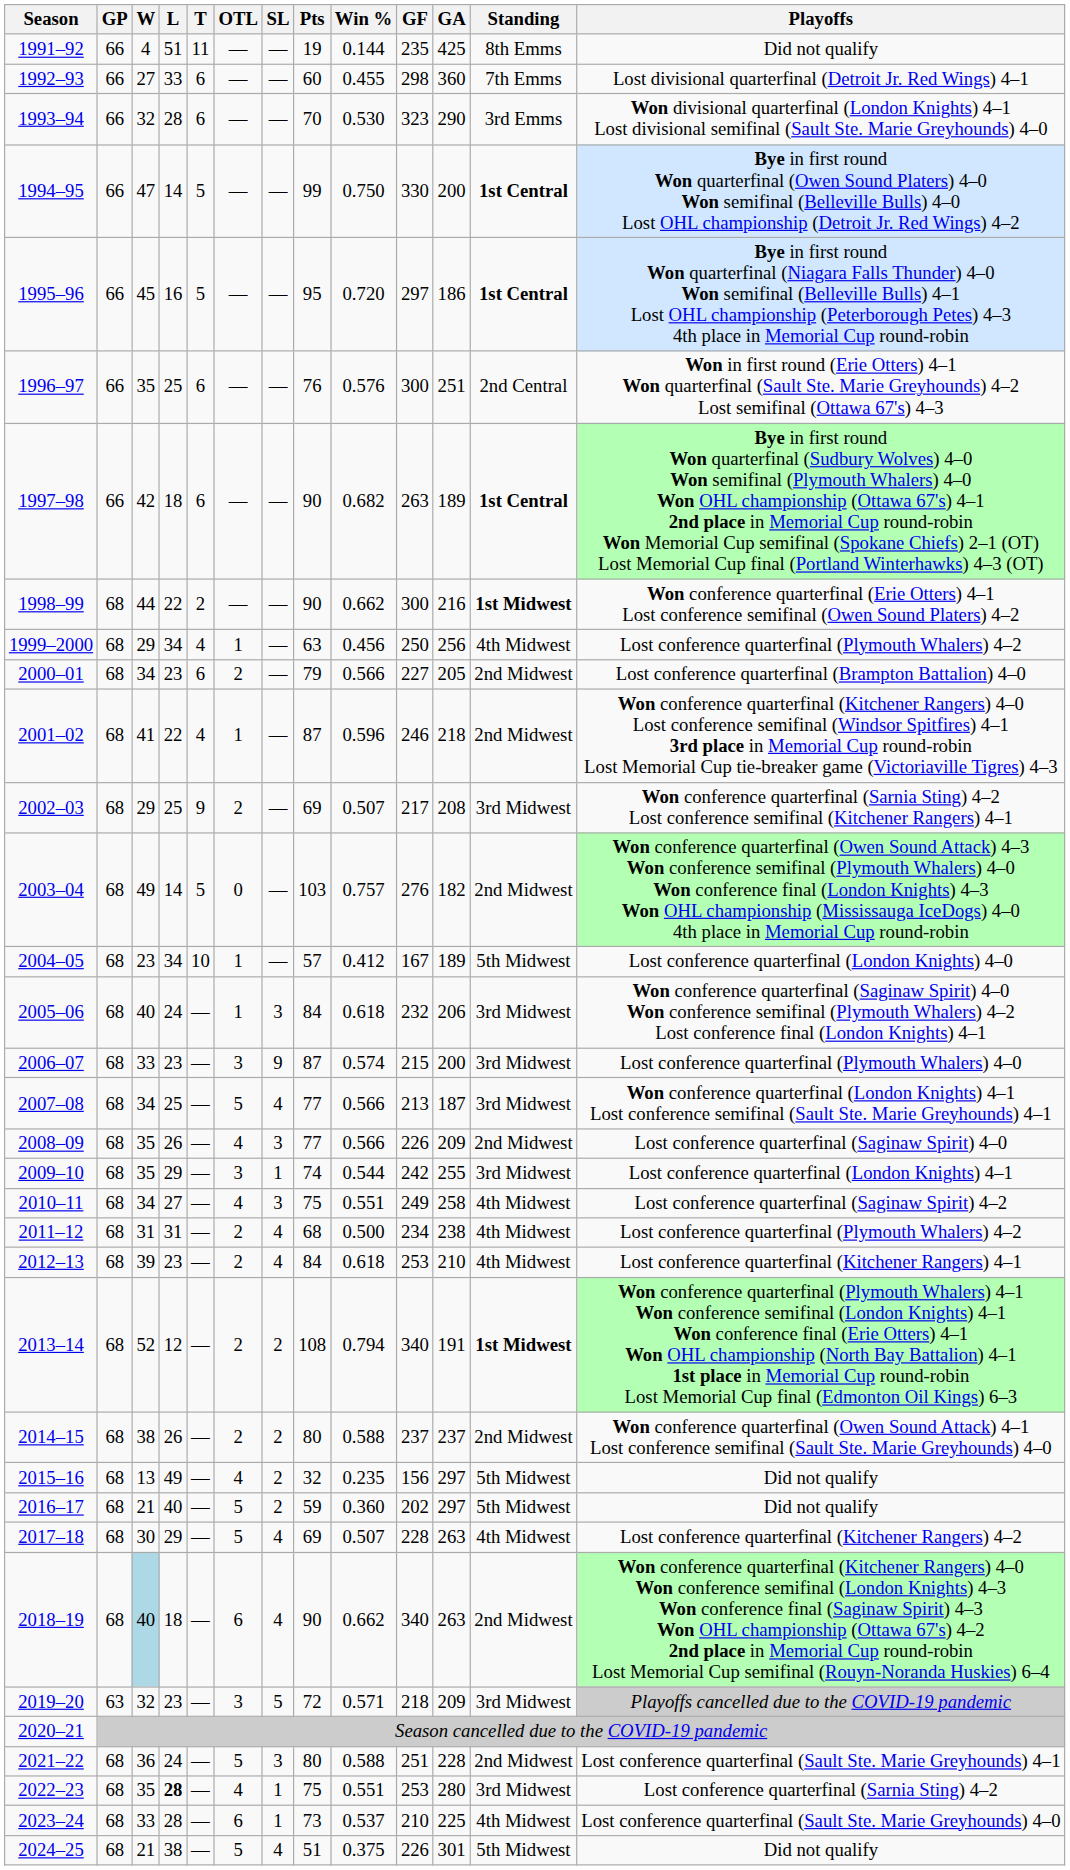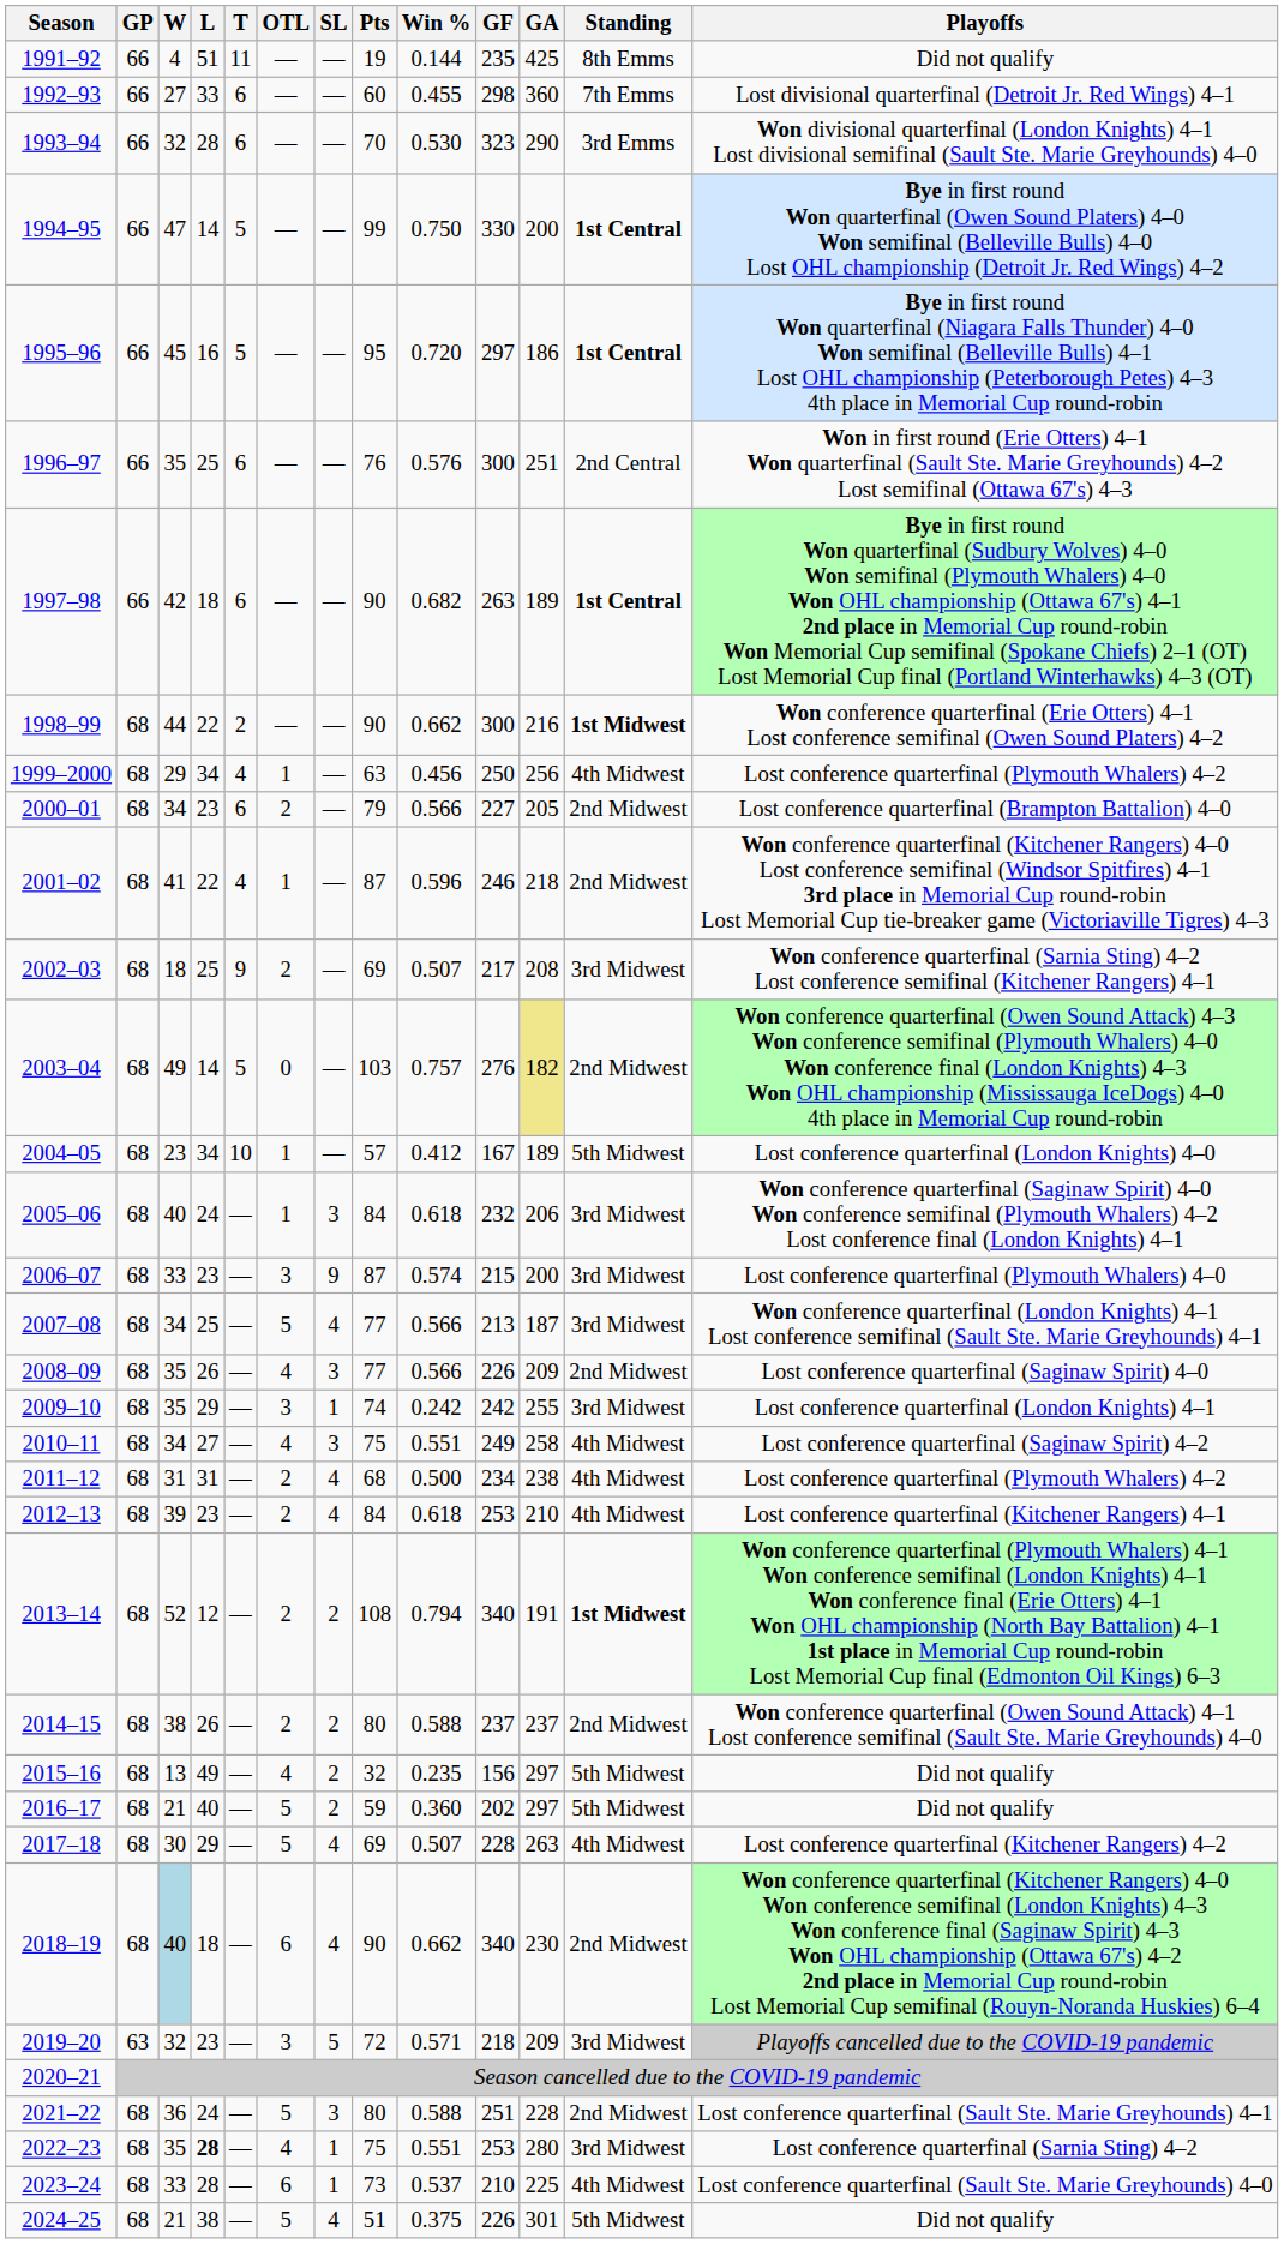 <table class="wikitable" style="text-align:center">
 <tr>
 <th>Season</th>
 <th>GP</th>
 <th>W</th>
 <th>L</th>
 <th>T</th>
 <th>OTL</th>
 <th>SL</th>
 <th>Pts</th>
 <th>Win %</th>
 <th>GF</th>
 <th>GA</th>
 <th>Standing</th>
 <th>Playoffs</th>
 </tr>
 <tr>
 <td><a href='#'>1991–92</a></td>
 <td>66</td>
 <td>4</td>
 <td>51</td>
 <td>11</td>
 <td>—</td>
 <td>—</td>
 <td>19</td>
 <td>0.144</td>
 <td>235</td>
 <td>425</td>
 <td>8th Emms</td>
 <td>Did not qualify</td>
 </tr>
 <tr>
 <td><a href='#'>1992–93</a></td>
 <td>66</td>
 <td>27</td>
 <td>33</td>
 <td>6</td>
 <td>—</td>
 <td>—</td>
 <td>60</td>
 <td>0.455</td>
 <td>298</td>
 <td>360</td>
 <td>7th Emms</td>
 <td>Lost divisional quarterfinal (<a href='#'>Detroit Jr. Red Wings</a>) 4–1</td>
 </tr>
 <tr>
 <td><a href='#'>1993–94</a></td>
 <td>66</td>
 <td>32</td>
 <td>28</td>
 <td>6</td>
 <td>—</td>
 <td>—</td>
 <td>70</td>
 <td>0.530</td>
 <td>323</td>
 <td>290</td>
 <td>3rd Emms</td>
 <td><strong>Won</strong> divisional quarterfinal (<a href='#'>London Knights</a>) 4–1 <br> Lost divisional semifinal (<a href='#'>Sault Ste. Marie Greyhounds</a>) 4–0</td>
 </tr>
 <tr>
 <td><a href='#'>1994–95</a></td>
 <td>66</td>
 <td>47</td>
 <td>14</td>
 <td>5</td>
 <td>—</td>
 <td>—</td>
 <td>99</td>
 <td>0.750</td>
 <td>330</td>
 <td>200</td>
 <td><strong>1st Central</strong></td>
 <td bgcolor="#D0E7FF"><strong>Bye</strong> in first round <br> <strong>Won</strong> quarterfinal (<a href='#'>Owen Sound Platers</a>) 4–0 <br> <strong>Won</strong> semifinal (<a href='#'>Belleville Bulls</a>) 4–0 <br> Lost <a href='#'>OHL championship</a> (<a href='#'>Detroit Jr. Red Wings</a>) 4–2</td>
 </tr>
 <tr>
 <td><a href='#'>1995–96</a></td>
 <td>66</td>
 <td>45</td>
 <td>16</td>
 <td>5</td>
 <td>—</td>
 <td>—</td>
 <td>95</td>
 <td>0.720</td>
 <td>297</td>
 <td>186</td>
 <td><strong>1st Central</strong></td>
 <td bgcolor="#D0E7FF"><strong>Bye</strong> in first round <br> <strong>Won</strong> quarterfinal (<a href='#'>Niagara Falls Thunder</a>) 4–0 <br> <strong>Won</strong> semifinal (<a href='#'>Belleville Bulls</a>) 4–1 <br> Lost <a href='#'>OHL championship</a> (<a href='#'>Peterborough Petes</a>) 4–3 <br> 4th place in <a href='#'>Memorial Cup</a> round-robin</td>
 </tr>
 <tr>
 <td><a href='#'>1996–97</a></td>
 <td>66</td>
 <td>35</td>
 <td>25</td>
 <td>6</td>
 <td>—</td>
 <td>—</td>
 <td>76</td>
 <td>0.576</td>
 <td>300</td>
 <td>251</td>
 <td>2nd Central</td>
 <td><strong>Won</strong> in first round (<a href='#'>Erie Otters</a>) 4–1 <br> <strong>Won</strong> quarterfinal (<a href='#'>Sault Ste. Marie Greyhounds</a>) 4–2 <br> Lost semifinal (<a href='#'>Ottawa 67's</a>) 4–3</td>
 </tr>
 <tr>
 <td><a href='#'>1997–98</a></td>
 <td>66</td>
 <td>42</td>
 <td>18</td>
 <td>6</td>
 <td>—</td>
 <td>—</td>
 <td>90</td>
 <td>0.682</td>
 <td>263</td>
 <td>189</td>
 <td><strong>1st Central</strong></td>
 <td bgcolor="#B3FFB3"><strong>Bye</strong> in first round <br> <strong>Won</strong> quarterfinal (<a href='#'>Sudbury Wolves</a>) 4–0 <br> <strong>Won</strong> semifinal (<a href='#'>Plymouth Whalers</a>) 4–0 <br> <strong>Won</strong> <a href='#'>OHL championship</a> (<a href='#'>Ottawa 67's</a>) 4–1 <br> <strong>2nd place</strong> in <a href='#'>Memorial Cup</a> round-robin <br> <strong>Won</strong> Memorial Cup semifinal (<a href='#'>Spokane Chiefs</a>) 2–1 (OT) <br> Lost Memorial Cup final (<a href='#'>Portland Winterhawks</a>) 4–3 (OT)</td>
 </tr>
 <tr>
 <td><a href='#'>1998–99</a></td>
 <td>68</td>
 <td>44</td>
 <td>22</td>
 <td>2</td>
 <td>—</td>
 <td>—</td>
 <td>90</td>
 <td>0.662</td>
 <td>300</td>
 <td>216</td>
 <td><strong>1st Midwest</strong></td>
 <td><strong>Won</strong> conference quarterfinal (<a href='#'>Erie Otters</a>) 4–1 <br> Lost conference semifinal (<a href='#'>Owen Sound Platers</a>) 4–2</td>
 </tr>
 <tr>
 <td><a href='#'>1999–2000</a></td>
 <td>68</td>
 <td>29</td>
 <td>34</td>
 <td>4</td>
 <td>1</td>
 <td>—</td>
 <td>63</td>
 <td>0.456</td>
 <td>250</td>
 <td>256</td>
 <td>4th Midwest</td>
 <td>Lost conference quarterfinal (<a href='#'>Plymouth Whalers</a>) 4–2</td>
 </tr>
 <tr>
 <td><a href='#'>2000–01</a></td>
 <td>68</td>
 <td>34</td>
 <td>23</td>
 <td>6</td>
 <td>2</td>
 <td>—</td>
 <td>79</td>
 <td>0.566</td>
 <td>227</td>
 <td>205</td>
 <td>2nd Midwest</td>
 <td>Lost conference quarterfinal (<a href='#'>Brampton Battalion</a>) 4–0</td>
 </tr>
 <tr>
 <td><a href='#'>2001–02</a></td>
 <td>68</td>
 <td>41</td>
 <td>22</td>
 <td>4</td>
 <td>1</td>
 <td>—</td>
 <td>87</td>
 <td>0.596</td>
 <td>246</td>
 <td>218</td>
 <td>2nd Midwest</td>
 <td><strong>Won</strong> conference quarterfinal (<a href='#'>Kitchener Rangers</a>) 4–0 <br> Lost conference semifinal (<a href='#'>Windsor Spitfires</a>) 4–1 <br> <strong>3rd place</strong> in <a href='#'>Memorial Cup</a> round-robin <br> Lost Memorial Cup tie-breaker game (<a href='#'>Victoriaville Tigres</a>) 4–3</td>
 </tr>
 <tr>
 <td><a href='#'>2002–03</a></td>
 <td>68</td>
-<td>29</td>
+<td>18</td>
 <td>25</td>
 <td>9</td>
 <td>2</td>
 <td>—</td>
 <td>69</td>
 <td>0.507</td>
 <td>217</td>
 <td>208</td>
 <td>3rd Midwest</td>
 <td><strong>Won</strong> conference quarterfinal (<a href='#'>Sarnia Sting</a>) 4–2 <br> Lost conference semifinal (<a href='#'>Kitchener Rangers</a>) 4–1</td>
 </tr>
 <tr>
 <td><a href='#'>2003–04</a></td>
 <td>68</td>
 <td>49</td>
 <td>14</td>
 <td>5</td>
 <td>0</td>
 <td>—</td>
 <td>103</td>
 <td>0.757</td>
 <td>276</td>
-<td>182</td>
+<td style="background: khaki;">182</td>
 <td>2nd Midwest</td>
 <td bgcolor="#B3FFB3"><strong>Won</strong> conference quarterfinal (<a href='#'>Owen Sound Attack</a>) 4–3 <br> <strong>Won</strong> conference semifinal (<a href='#'>Plymouth Whalers</a>) 4–0 <br> <strong>Won</strong> conference final (<a href='#'>London Knights</a>) 4–3 <br> <strong>Won</strong> <a href='#'>OHL championship</a> (<a href='#'>Mississauga IceDogs</a>) 4–0 <br> 4th place in <a href='#'>Memorial Cup</a> round-robin</td>
 </tr>
 <tr>
 <td><a href='#'>2004–05</a></td>
 <td>68</td>
 <td>23</td>
 <td>34</td>
 <td>10</td>
 <td>1</td>
 <td>—</td>
 <td>57</td>
 <td>0.412</td>
 <td>167</td>
 <td>189</td>
 <td>5th Midwest</td>
 <td>Lost conference quarterfinal (<a href='#'>London Knights</a>) 4–0</td>
 </tr>
 <tr>
 <td><a href='#'>2005–06</a></td>
 <td>68</td>
 <td>40</td>
 <td>24</td>
 <td>—</td>
 <td>1</td>
 <td>3</td>
 <td>84</td>
 <td>0.618</td>
 <td>232</td>
 <td>206</td>
 <td>3rd Midwest</td>
 <td><strong>Won</strong> conference quarterfinal (<a href='#'>Saginaw Spirit</a>) 4–0 <br> <strong>Won</strong> conference semifinal (<a href='#'>Plymouth Whalers</a>) 4–2 <br> Lost conference final (<a href='#'>London Knights</a>) 4–1</td>
 </tr>
 <tr>
 <td><a href='#'>2006–07</a></td>
 <td>68</td>
 <td>33</td>
 <td>23</td>
 <td>—</td>
 <td>3</td>
 <td>9</td>
 <td>87</td>
 <td>0.574</td>
 <td>215</td>
 <td>200</td>
 <td>3rd Midwest</td>
 <td>Lost conference quarterfinal (<a href='#'>Plymouth Whalers</a>) 4–0</td>
 </tr>
 <tr>
 <td><a href='#'>2007–08</a></td>
 <td>68</td>
 <td>34</td>
 <td>25</td>
 <td>—</td>
 <td>5</td>
 <td>4</td>
 <td>77</td>
 <td>0.566</td>
 <td>213</td>
 <td>187</td>
 <td>3rd Midwest</td>
 <td><strong>Won</strong> conference quarterfinal (<a href='#'>London Knights</a>) 4–1 <br> Lost conference semifinal (<a href='#'>Sault Ste. Marie Greyhounds</a>) 4–1</td>
 </tr>
 <tr>
 <td><a href='#'>2008–09</a></td>
 <td>68</td>
 <td>35</td>
 <td>26</td>
 <td>—</td>
 <td>4</td>
 <td>3</td>
 <td>77</td>
 <td>0.566</td>
 <td>226</td>
 <td>209</td>
 <td>2nd Midwest</td>
 <td>Lost conference quarterfinal (<a href='#'>Saginaw Spirit</a>) 4–0</td>
 </tr>
 <tr>
 <td><a href='#'>2009–10</a></td>
 <td>68</td>
 <td>35</td>
 <td>29</td>
 <td>—</td>
 <td>3</td>
 <td>1</td>
 <td>74</td>
-<td>0.544</td>
+<td>0.242</td>
 <td>242</td>
 <td>255</td>
 <td>3rd Midwest</td>
 <td>Lost conference quarterfinal (<a href='#'>London Knights</a>) 4–1</td>
 </tr>
 <tr>
 <td><a href='#'>2010–11</a></td>
 <td>68</td>
 <td>34</td>
 <td>27</td>
 <td>—</td>
 <td>4</td>
 <td>3</td>
 <td>75</td>
 <td>0.551</td>
 <td>249</td>
 <td>258</td>
 <td>4th Midwest</td>
 <td>Lost conference quarterfinal (<a href='#'>Saginaw Spirit</a>) 4–2</td>
 </tr>
 <tr>
 <td><a href='#'>2011–12</a></td>
 <td>68</td>
 <td>31</td>
 <td>31</td>
 <td>—</td>
 <td>2</td>
 <td>4</td>
 <td>68</td>
 <td>0.500</td>
 <td>234</td>
 <td>238</td>
 <td>4th Midwest</td>
 <td>Lost conference quarterfinal (<a href='#'>Plymouth Whalers</a>) 4–2</td>
 </tr>
 <tr>
 <td><a href='#'>2012–13</a></td>
 <td>68</td>
 <td>39</td>
 <td>23</td>
 <td>—</td>
 <td>2</td>
 <td>4</td>
 <td>84</td>
 <td>0.618</td>
 <td>253</td>
 <td>210</td>
 <td>4th Midwest</td>
 <td>Lost conference quarterfinal (<a href='#'>Kitchener Rangers</a>) 4–1</td>
 </tr>
 <tr>
 <td><a href='#'>2013–14</a></td>
 <td>68</td>
 <td>52</td>
 <td>12</td>
 <td>—</td>
 <td>2</td>
 <td>2</td>
 <td>108</td>
 <td>0.794</td>
 <td>340</td>
 <td>191</td>
 <td><strong>1st Midwest</strong></td>
 <td bgcolor="#B3FFB3"><strong>Won</strong> conference quarterfinal (<a href='#'>Plymouth Whalers</a>) 4–1 <br> <strong>Won</strong> conference semifinal (<a href='#'>London Knights</a>) 4–1 <br> <strong>Won</strong> conference final (<a href='#'>Erie Otters</a>) 4–1 <br> <strong>Won</strong> <a href='#'>OHL championship</a> (<a href='#'>North Bay Battalion</a>) 4–1 <br> <strong>1st place</strong> in <a href='#'>Memorial Cup</a> round-robin <br> Lost Memorial Cup final (<a href='#'>Edmonton Oil Kings</a>) 6–3</td>
 </tr>
 <tr>
 <td><a href='#'>2014–15</a></td>
 <td>68</td>
 <td>38</td>
 <td>26</td>
 <td>—</td>
 <td>2</td>
 <td>2</td>
 <td>80</td>
 <td>0.588</td>
 <td>237</td>
 <td>237</td>
 <td>2nd Midwest</td>
 <td><strong>Won</strong> conference quarterfinal (<a href='#'>Owen Sound Attack</a>) 4–1 <br> Lost conference semifinal (<a href='#'>Sault Ste. Marie Greyhounds</a>) 4–0</td>
 </tr>
 <tr>
 <td><a href='#'>2015–16</a></td>
 <td>68</td>
 <td>13</td>
 <td>49</td>
 <td>—</td>
 <td>4</td>
 <td>2</td>
 <td>32</td>
 <td>0.235</td>
 <td>156</td>
 <td>297</td>
 <td>5th Midwest</td>
 <td>Did not qualify</td>
 </tr>
 <tr>
 <td><a href='#'>2016–17</a></td>
 <td>68</td>
 <td>21</td>
 <td>40</td>
 <td>—</td>
 <td>5</td>
 <td>2</td>
 <td>59</td>
 <td>0.360</td>
 <td>202</td>
 <td>297</td>
 <td>5th Midwest</td>
 <td>Did not qualify</td>
 </tr>
 <tr>
 <td><a href='#'>2017–18</a></td>
 <td>68</td>
 <td>30</td>
 <td>29</td>
 <td>—</td>
 <td>5</td>
 <td>4</td>
 <td>69</td>
 <td>0.507</td>
 <td>228</td>
 <td>263</td>
 <td>4th Midwest</td>
 <td>Lost conference quarterfinal (<a href='#'>Kitchener Rangers</a>) 4–2</td>
 </tr>
 <tr>
 <td><a href='#'>2018–19</a></td>
 <td>68</td>
 <td style="background: lightblue;">40</td>
 <td>18</td>
 <td>—</td>
 <td>6</td>
 <td>4</td>
 <td>90</td>
 <td>0.662</td>
 <td>340</td>
-<td>263</td>
+<td>230</td>
 <td>2nd Midwest</td>
 <td bgcolor="#B3FFB3"><strong>Won</strong> conference quarterfinal (<a href='#'>Kitchener Rangers</a>) 4–0 <br> <strong>Won</strong> conference semifinal (<a href='#'>London Knights</a>) 4–3 <br> <strong>Won</strong> conference final (<a href='#'>Saginaw Spirit</a>) 4–3 <br> <strong>Won</strong> <a href='#'>OHL championship</a> (<a href='#'>Ottawa 67's</a>) 4–2 <br> <strong>2nd place</strong> in <a href='#'>Memorial Cup</a> round-robin <br> Lost Memorial Cup  semifinal (<a href='#'>Rouyn-Noranda Huskies</a>) 6–4</td>
 </tr>
 <tr>
 <td><a href='#'>2019–20</a></td>
 <td>63</td>
 <td>32</td>
 <td>23</td>
 <td>—</td>
 <td>3</td>
 <td>5</td>
 <td>72</td>
 <td>0.571</td>
 <td>218</td>
 <td>209</td>
 <td>3rd Midwest</td>
 <td bgcolor="#CCCCCC"><em>Playoffs cancelled due to the <a href='#'>COVID-19 pandemic</a></em></td>
 </tr>
 <tr>
 <td><a href='#'>2020–21</a></td>
 <td colspan="12" bgcolor="#CCCCCC"><em>Season cancelled due to the <a href='#'>COVID-19 pandemic</a></em></td>
 </tr>
 <tr>
 <td><a href='#'>2021–22</a></td>
 <td>68</td>
 <td>36</td>
 <td>24</td>
 <td>—</td>
 <td>5</td>
 <td>3</td>
 <td>80</td>
 <td>0.588</td>
 <td>251</td>
 <td>228</td>
 <td>2nd Midwest</td>
 <td>Lost conference quarterfinal (<a href='#'>Sault Ste. Marie Greyhounds</a>) 4–1</td>
 </tr>
 <tr>
 <td><a href='#'>2022–23</a></td>
 <td>68</td>
 <td>35</td>
 <td><strong>28</strong></td>
 <td>—</td>
 <td>4</td>
 <td>1</td>
 <td>75</td>
 <td>0.551</td>
 <td>253</td>
 <td>280</td>
 <td>3rd Midwest</td>
 <td>Lost conference quarterfinal (<a href='#'>Sarnia Sting</a>) 4–2</td>
 </tr>
 <tr>
 <td><a href='#'>2023–24</a></td>
 <td>68</td>
 <td>33</td>
 <td>28</td>
 <td>—</td>
 <td>6</td>
 <td>1</td>
 <td>73</td>
 <td>0.537</td>
 <td>210</td>
 <td>225</td>
 <td>4th Midwest</td>
 <td>Lost conference quarterfinal (<a href='#'>Sault Ste. Marie Greyhounds</a>) 4–0</td>
 </tr>
 <tr>
 <td><a href='#'>2024–25</a></td>
 <td>68</td>
 <td>21</td>
 <td>38</td>
 <td>—</td>
 <td>5</td>
 <td>4</td>
 <td>51</td>
 <td>0.375</td>
 <td>226</td>
 <td>301</td>
 <td>5th Midwest</td>
 <td>Did not qualify</td>
 </tr>
 </table>
